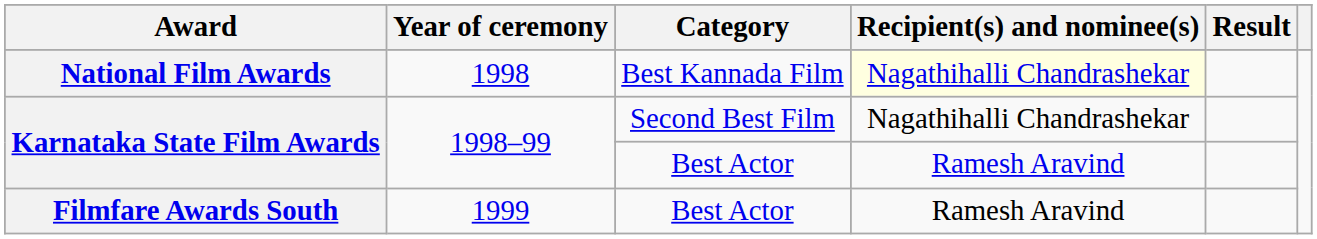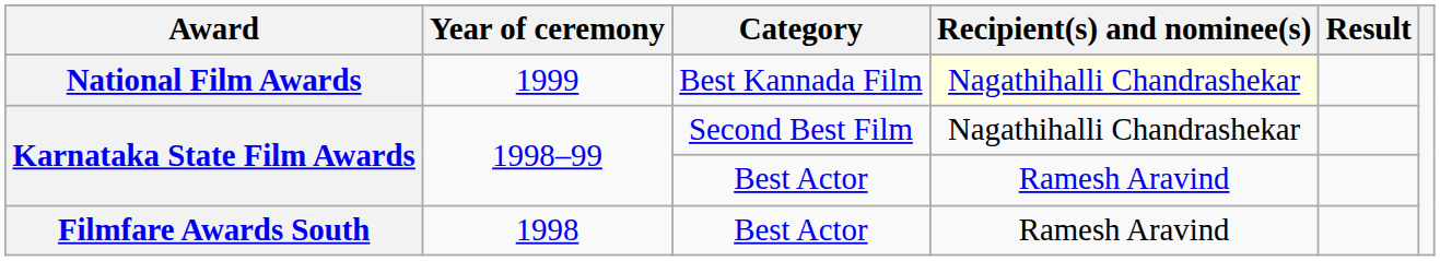 <table class="wikitable plainrowheaders sortable" style="text-align:center;">
 <tr>
 <th scope="col">Award</th>
 <th scope="col">Year of ceremony</th>
 <th scope="col">Category</th>
 <th scope="col">Recipient(s) and nominee(s)</th>
 <th scope="col">Result</th>
 <th scope="col" class="unsortable"></th>
 </tr>
 <tr>
 <th scope="row" style="text-align:center;"><a href='#'>National Film Awards</a></th>
-<td><a href='#'>1998</a></td>
+<td><a href='#'>1999</a></td>
 <td><a href='#'>Best Kannada Film</a></td>
 <td style="background: lightyellow;"><a href='#'>Nagathihalli Chandrashekar</a></td>
 <td></td>
 <td rowspan="11"></td>
 </tr>
 <tr>
 <th scope="row" rowspan="2" style="text-align:center;"><a href='#'>Karnataka State Film Awards</a></th>
 <td rowspan="2"><a href='#'>1998–99</a></td>
 <td><a href='#'>Second Best Film</a></td>
 <td>Nagathihalli Chandrashekar</td>
 <td></td>
 </tr>
 <tr>
 <td><a href='#'>Best Actor</a></td>
 <td><a href='#'>Ramesh Aravind</a></td>
 <td></td>
 </tr>
 <tr>
 <th scope="row" style="text-align:center;"><a href='#'>Filmfare Awards South</a></th>
-<td><a href='#'>1999</a></td>
+<td><a href='#'>1998</a></td>
 <td><a href='#'>Best Actor</a></td>
 <td>Ramesh Aravind</td>
 <td></td>
 </tr>
 </table>
